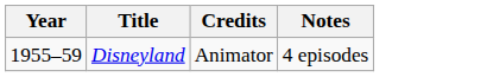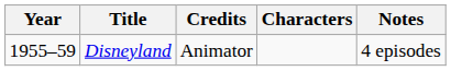 <table class="wikitable sortable">
 <tr>
 <th>Year</th>
 <th>Title</th>
 <th>Credits</th>
+<th>Characters</th>
 <th>Notes</th>
 </tr>
 <tr>
 <td>1955–59</td>
 <td><em><a href='#'>Disneyland</a></em></td>
 <td>Animator</td>
+<td></td>
 <td>4 episodes</td>
 </tr>
 </table>
